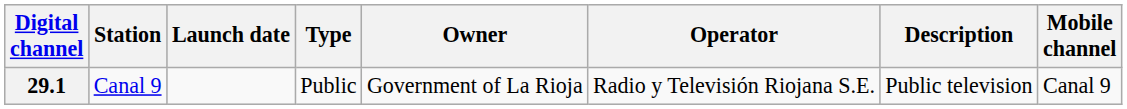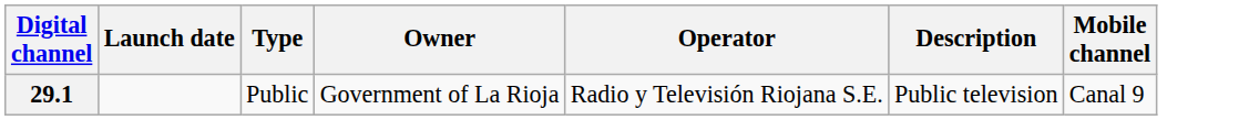 <table class="wikitable sortable" style="font-size: 90%;">
 <tr>
 <th><a href='#'>Digital<br>channel</a></th>
-<th>Station</th>
 <th>Launch date</th>
 <th>Type</th>
 <th>Owner</th>
 <th>Operator</th>
 <th>Description</th>
 <th>Mobile<br>channel</th>
 </tr>
 <tr>
 <th>29.1</th>
-<td><a href='#'>Canal 9</a></td>
 <td></td>
 <td>Public</td>
 <td>Government of La Rioja</td>
 <td>Radio y Televisión Riojana S.E.</td>
 <td>Public television</td>
 <td>Canal 9</td>
 </tr>
 </table>
